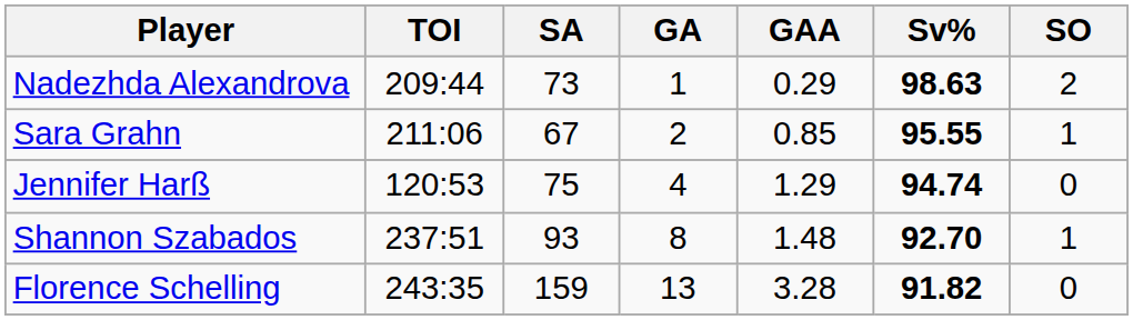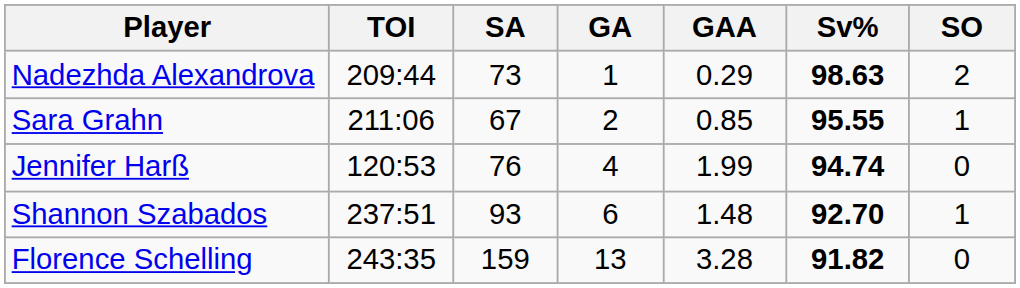 <table class="wikitable sortable" style="text-align:center;">
 <tr>
 <th width="170px">Player</th>
 <th width="60px">TOI</th>
 <th width="50px">SA</th>
 <th width="50px">GA</th>
 <th width="60px">GAA</th>
 <th width="60px">Sv%</th>
 <th width="50px">SO</th>
 </tr>
 <tr>
 <td style="text-align:left;"> <a href='#'>Nadezhda Alexandrova</a></td>
 <td>209:44</td>
 <td>73</td>
 <td>1</td>
 <td>0.29</td>
 <td><strong>98.63</strong></td>
 <td>2</td>
 </tr>
 <tr>
 <td style="text-align:left;"> <a href='#'>Sara Grahn</a></td>
 <td>211:06</td>
 <td>67</td>
 <td>2</td>
 <td>0.85</td>
 <td><strong>95.55</strong></td>
 <td>1</td>
 </tr>
 <tr>
 <td style="text-align:left;"> <a href='#'>Jennifer Harß</a></td>
 <td>120:53</td>
-<td>75</td>
+<td>76</td>
 <td>4</td>
-<td>1.29</td>
+<td>1.99</td>
 <td><strong>94.74</strong></td>
 <td>0</td>
 </tr>
 <tr>
 <td style="text-align:left;"> <a href='#'>Shannon Szabados</a></td>
 <td>237:51</td>
 <td>93</td>
-<td>8</td>
+<td>6</td>
 <td>1.48</td>
 <td><strong>92.70</strong></td>
 <td>1</td>
 </tr>
 <tr>
 <td style="text-align:left;"> <a href='#'>Florence Schelling</a></td>
 <td>243:35</td>
 <td>159</td>
 <td>13</td>
 <td>3.28</td>
 <td><strong>91.82</strong></td>
 <td>0</td>
 </tr>
 </table>
